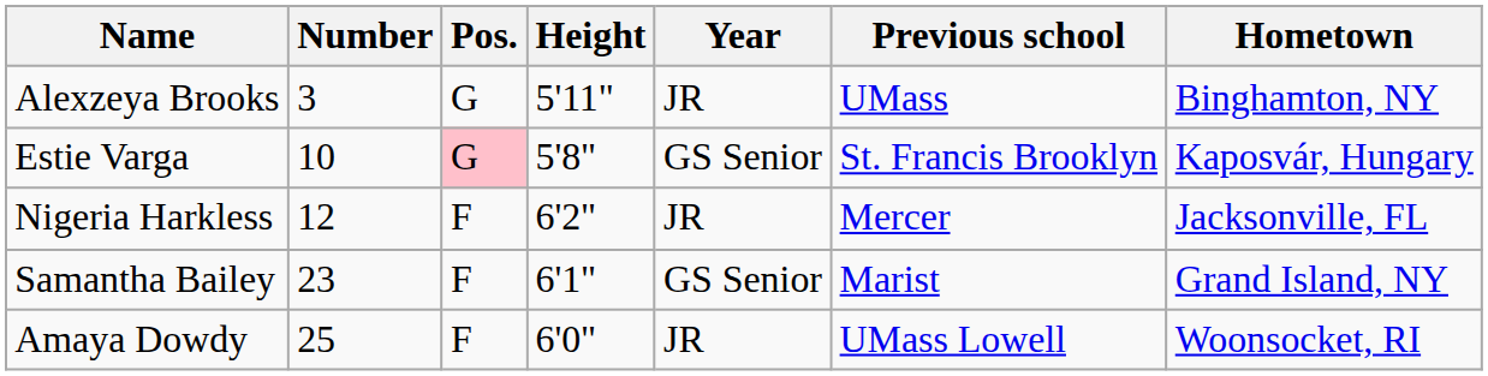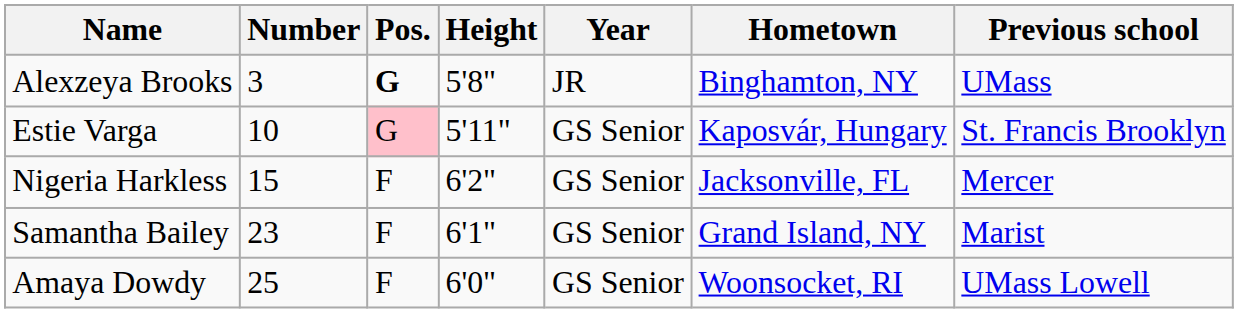 <table class="wikitable sortable" border="1">
 <tr>
 <th>Name</th>
 <th>Number</th>
 <th>Pos.</th>
 <th>Height</th>
 <th>Year</th>
+<th>Hometown</th>
 <th class="unsortable">Previous school</th>
-<th>Hometown</th>
 </tr>
 <tr>
 <td>Alexzeya Brooks</td>
 <td>3</td>
-<td>G</td>
-<td>5'11"</td>
+<td><strong>G</strong></td>
+<td>5'8"</td>
 <td>JR</td>
+<td><a href='#'>Binghamton, NY</a></td>
 <td><a href='#'>UMass</a></td>
-<td><a href='#'>Binghamton, NY</a></td>
 </tr>
 <tr>
 <td>Estie Varga</td>
 <td>10</td>
 <td style="background: pink;">G</td>
-<td>5'8"</td>
+<td>5'11"</td>
 <td>GS Senior</td>
+<td><a href='#'>Kaposvár, Hungary</a></td>
 <td><a href='#'>St. Francis Brooklyn</a></td>
-<td><a href='#'>Kaposvár, Hungary</a></td>
 </tr>
 <tr>
 <td>Nigeria Harkless</td>
-<td>12</td>
+<td>15</td>
 <td>F</td>
 <td>6'2"</td>
-<td>JR</td>
+<td>GS Senior</td>
+<td><a href='#'>Jacksonville, FL</a></td>
 <td><a href='#'>Mercer</a></td>
-<td><a href='#'>Jacksonville, FL</a></td>
 </tr>
 <tr>
 <td>Samantha Bailey</td>
 <td>23</td>
 <td>F</td>
 <td>6'1"</td>
 <td>GS Senior</td>
+<td><a href='#'>Grand Island, NY</a></td>
 <td><a href='#'>Marist</a></td>
-<td><a href='#'>Grand Island, NY</a></td>
 </tr>
 <tr>
 <td>Amaya Dowdy</td>
 <td>25</td>
 <td>F</td>
 <td>6'0"</td>
-<td>JR</td>
+<td>GS Senior</td>
+<td><a href='#'>Woonsocket, RI</a></td>
 <td><a href='#'>UMass Lowell</a></td>
-<td><a href='#'>Woonsocket, RI</a></td>
 </tr>
 </table>
